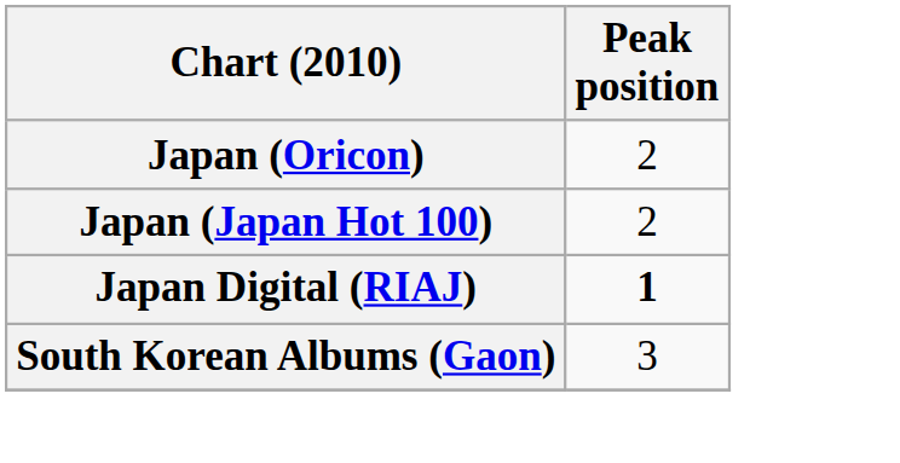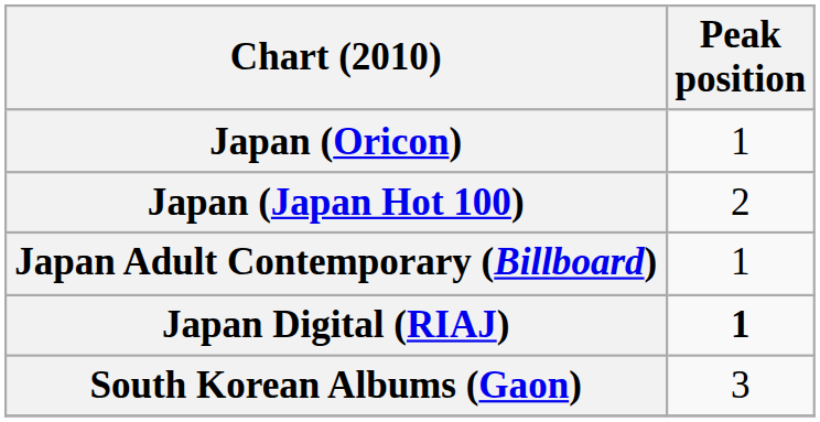 <table class="wikitable plainrowheaders sortable" style="text-align:center;">
 <tr>
 <th>Chart (2010)</th>
 <th>Peak<br>position</th>
 </tr>
 <tr>
 <th scope="row">Japan (<a href='#'>Oricon</a>)</th>
-<td>2</td>
+<td>1</td>
 </tr>
 <tr>
 <th scope="row">Japan (<a href='#'>Japan Hot 100</a>)</th>
 <td>2</td>
+</tr>
+<tr>
+<th scope="row">Japan Adult Contemporary (<em><a href='#'>Billboard</a></em>)</th>
+<td>1</td>
 </tr>
 <tr>
 <th scope="row">Japan Digital (<a href='#'>RIAJ</a>)</th>
 <td><strong>1</strong></td>
 </tr>
 <tr>
 <th scope="row">South Korean Albums (<a href='#'>Gaon</a>)</th>
 <td>3</td>
 </tr>
 <tr>
 </tr>
 </table>
